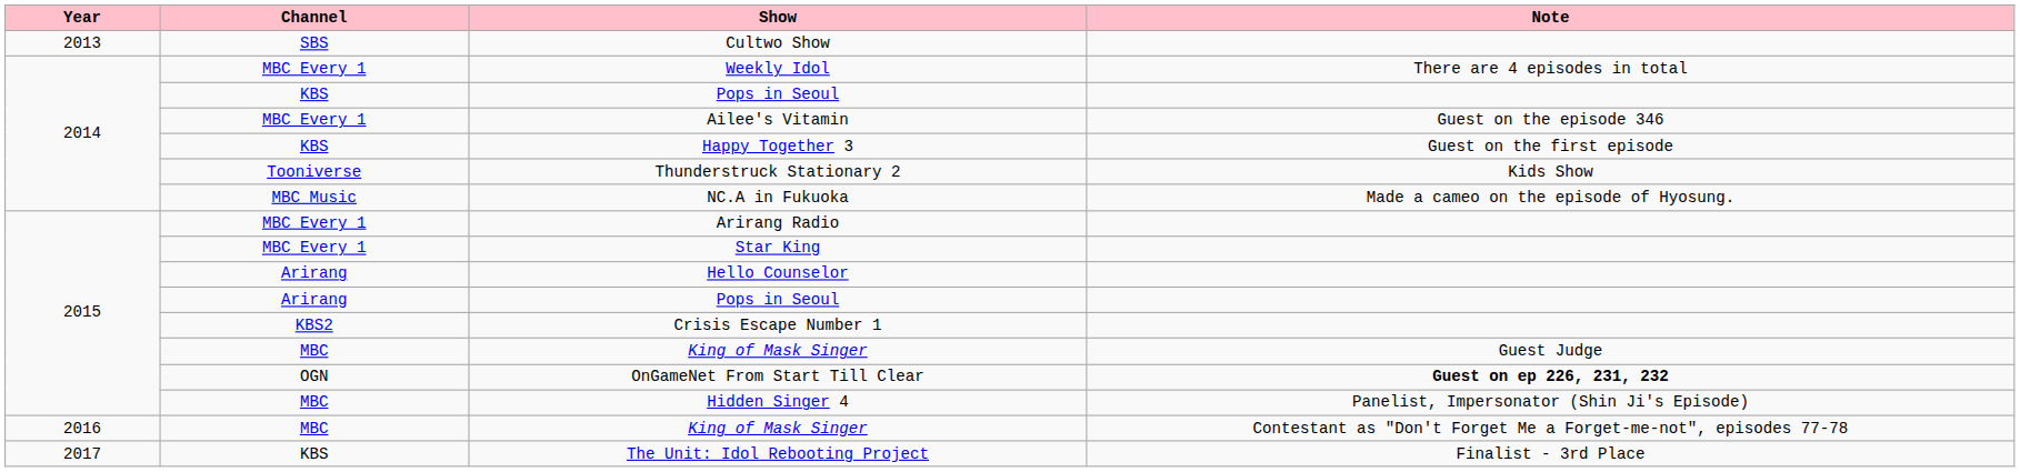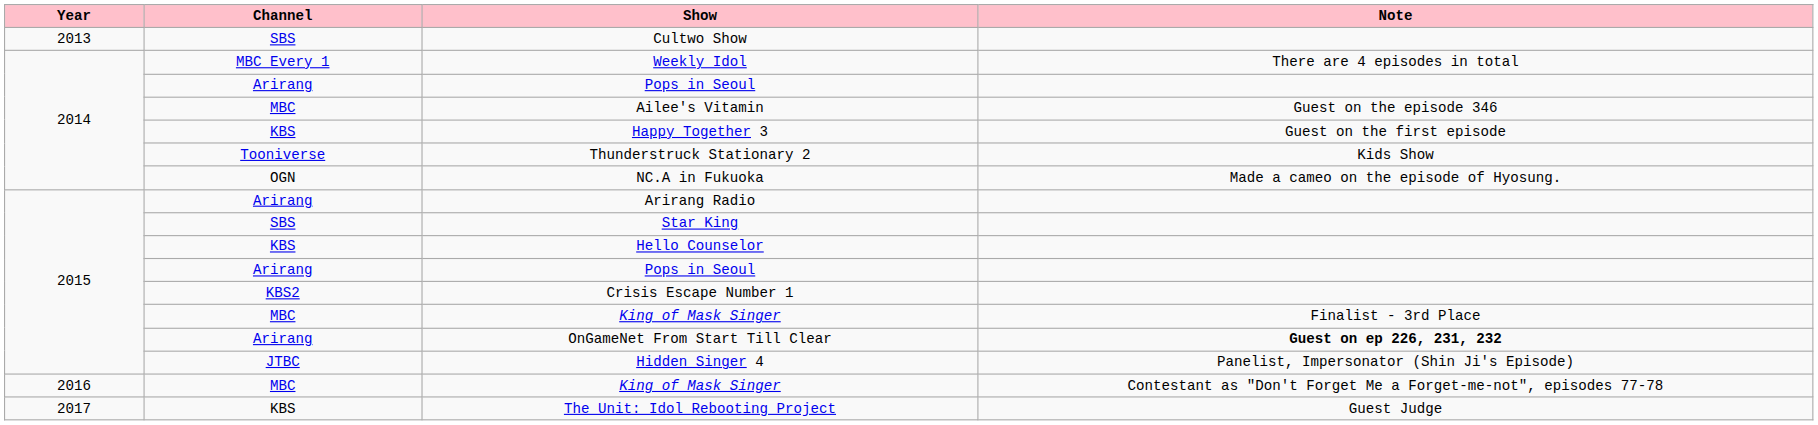 <table class="wikitable" style="text-align:center;">
 <tr>
 <th style="background:pink; width:5%;">Year</th>
 <th style="background:pink; width:10%;">Channel</th>
 <th style="background:pink; width:20%;">Show</th>
 <th style="background:pink; width:30%;">Note</th>
 </tr>
 <tr>
 <td>2013</td>
 <td><a href='#'>SBS</a></td>
 <td>Cultwo Show</td>
 <td></td>
 </tr>
 <tr>
 <td rowspan="6">2014</td>
 <td><a href='#'>MBC Every 1</a></td>
 <td><a href='#'>Weekly Idol</a></td>
 <td>There are 4 episodes in total</td>
 </tr>
 <tr>
-<td><a href='#'>KBS</a></td>
+<td><a href='#'>Arirang</a></td>
 <td><a href='#'>Pops in Seoul</a></td>
 <td></td>
 </tr>
 <tr>
-<td><a href='#'>MBC Every 1</a></td>
+<td><a href='#'>MBC</a></td>
 <td>Ailee's Vitamin</td>
 <td>Guest on the episode 346</td>
 </tr>
 <tr>
 <td><a href='#'>KBS</a></td>
 <td><a href='#'>Happy Together</a> 3</td>
 <td>Guest on the first episode</td>
 </tr>
 <tr>
 <td><a href='#'>Tooniverse</a></td>
 <td>Thunderstruck Stationary 2</td>
 <td>Kids Show</td>
 </tr>
 <tr>
-<td><a href='#'>MBC Music</a></td>
+<td>OGN</td>
 <td>NC.A in Fukuoka</td>
 <td>Made a cameo on the episode of Hyosung.</td>
 </tr>
 <tr>
 <td rowspan="8">2015</td>
-<td><a href='#'>MBC Every 1</a></td>
+<td><a href='#'>Arirang</a></td>
 <td>Arirang Radio</td>
 <td></td>
 </tr>
 <tr>
-<td><a href='#'>MBC Every 1</a></td>
+<td><a href='#'>SBS</a></td>
 <td><a href='#'>Star King</a></td>
 <td></td>
 </tr>
 <tr>
-<td><a href='#'>Arirang</a></td>
+<td><a href='#'>KBS</a></td>
 <td><a href='#'>Hello Counselor</a></td>
 <td></td>
 </tr>
 <tr>
 <td><a href='#'>Arirang</a></td>
 <td><a href='#'>Pops in Seoul</a></td>
 <td></td>
 </tr>
 <tr>
 <td><a href='#'>KBS2</a></td>
 <td>Crisis Escape Number 1</td>
 <td></td>
 </tr>
 <tr>
 <td><a href='#'>MBC</a></td>
 <td><em><a href='#'>King of Mask Singer</a></em></td>
-<td>Guest Judge</td>
+<td>Finalist - 3rd Place</td>
 </tr>
 <tr>
-<td>OGN</td>
+<td><a href='#'>Arirang</a></td>
 <td>OnGameNet From Start Till Clear</td>
 <td><strong>Guest on ep 226, 231, 232</strong></td>
 </tr>
 <tr>
-<td><a href='#'>MBC</a></td>
+<td><a href='#'>JTBC</a></td>
 <td><a href='#'>Hidden Singer</a> 4</td>
 <td>Panelist, Impersonator (Shin Ji's Episode)</td>
 </tr>
 <tr>
 <td>2016</td>
 <td><a href='#'>MBC</a></td>
 <td><em><a href='#'>King of Mask Singer</a></em></td>
 <td>Contestant as "Don't Forget Me a Forget-me-not", episodes 77-78</td>
 </tr>
 <tr>
 <td>2017</td>
 <td>KBS</td>
 <td><a href='#'>The Unit: Idol Rebooting Project</a></td>
-<td>Finalist - 3rd Place</td>
+<td>Guest Judge</td>
 </tr>
 </table>
